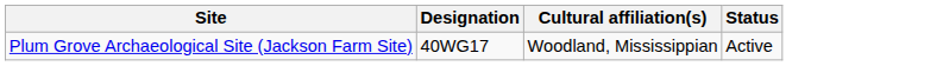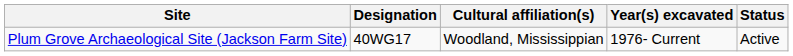 <table class="wikitable">
 <tr>
 <th>Site</th>
 <th>Designation</th>
 <th>Cultural affiliation(s)</th>
+<th>Year(s) excavated</th>
 <th>Status</th>
 </tr>
 <tr>
 <td><a href='#'>Plum Grove Archaeological Site (Jackson Farm Site)</a></td>
 <td>40WG17</td>
 <td>Woodland, Mississippian</td>
+<td>1976- Current</td>
 <td>Active</td>
 </tr>
 </table>
